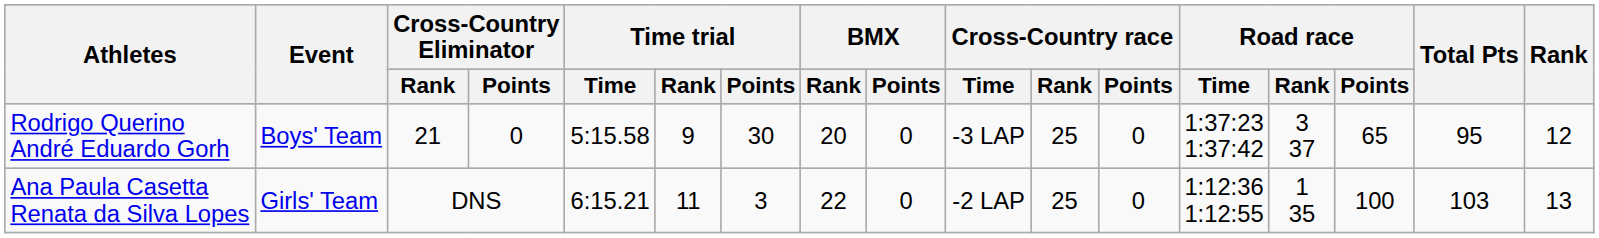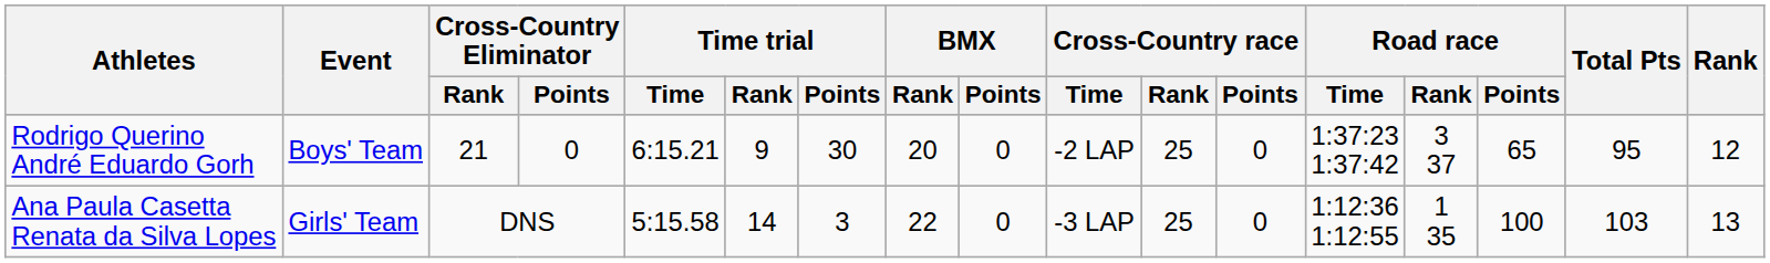 <table class="wikitable" style="font-size:90%;">
 <tr>
 <th rowspan=2>Athletes</th>
 <th rowspan=2>Event</th>
 <th colspan=2>Cross-Country<br>Eliminator</th>
 <th colspan=3>Time trial</th>
 <th colspan=2>BMX</th>
 <th colspan=3>Cross-Country race</th>
 <th colspan=3>Road race</th>
 <th rowspan=2>Total Pts</th>
 <th rowspan=2>Rank</th>
 </tr>
 <tr style="font-size:95%">
 <th>Rank</th>
 <th>Points</th>
 <th>Time</th>
 <th>Rank</th>
 <th>Points</th>
 <th>Rank</th>
 <th>Points</th>
 <th>Time</th>
 <th>Rank</th>
 <th>Points</th>
 <th>Time</th>
 <th>Rank</th>
 <th>Points</th>
 </tr>
 <tr align=center>
 <td align=left><a href='#'>Rodrigo Querino</a><br><a href='#'>André Eduardo Gorh</a></td>
 <td align=left><a href='#'>Boys' Team</a></td>
 <td>21</td>
 <td>0</td>
-<td>5:15.58</td>
+<td>6:15.21</td>
 <td>9</td>
 <td>30</td>
 <td>20</td>
 <td>0</td>
-<td>-3 LAP</td>
+<td>-2 LAP</td>
 <td>25</td>
 <td>0</td>
 <td>1:37:23<br>1:37:42</td>
 <td>3<br>37</td>
 <td>65</td>
 <td>95</td>
 <td>12</td>
 </tr>
 <tr align=center>
 <td align=left><a href='#'>Ana Paula Casetta</a><br><a href='#'>Renata da Silva Lopes</a></td>
 <td align=left><a href='#'>Girls' Team</a></td>
 <td colspan=2>DNS</td>
-<td>6:15.21</td>
-<td>11</td>
+<td>5:15.58</td>
+<td>14</td>
 <td>3</td>
 <td>22</td>
 <td>0</td>
-<td>-2 LAP</td>
+<td>-3 LAP</td>
 <td>25</td>
 <td>0</td>
 <td>1:12:36<br>1:12:55</td>
 <td>1<br>35</td>
 <td>100</td>
 <td>103</td>
 <td>13</td>
 </tr>
 </table>
